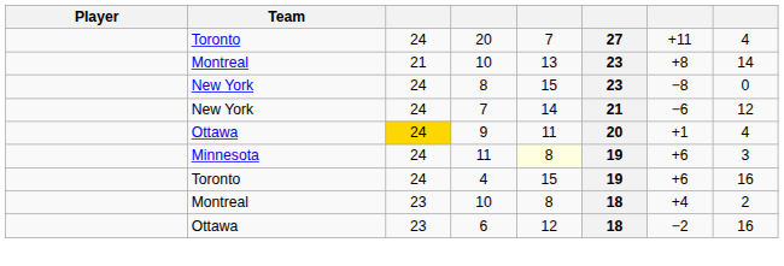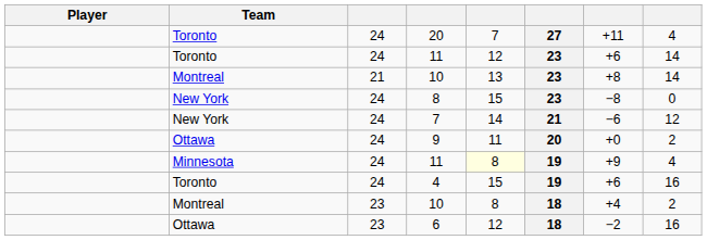 <table class="wikitable sortable" style="text-align: center">
 <tr>
 <th style="width: 12em;">Player</th>
 <th style="width: 13em;">Team</th>
 <th style="width: 4em;"></th>
 <th style="width: 4em;"></th>
 <th style="width: 4em;"></th>
 <th style="width: 4em;"></th>
 <th data-sort-type="number" style="width: 4em;"></th>
 <th style="width: 4em;"></th>
 </tr>
 <tr>
 <td style="text-align:left;"></td>
 <td style="text-align:left;"><a href='#'>Toronto</a></td>
 <td>24</td>
 <td>20</td>
 <td>7</td>
 <th>27</th>
 <td>+11</td>
 <td>4</td>
+</tr>
+<tr>
+<td style="text-align:left;"></td>
+<td style="text-align:left;">Toronto</td>
+<td>24</td>
+<td>11</td>
+<td>12</td>
+<th>23</th>
+<td>+6</td>
+<td>14</td>
 </tr>
 <tr>
 <td style="text-align:left;"></td>
 <td style="text-align:left;"><a href='#'>Montreal</a></td>
 <td>21</td>
 <td>10</td>
 <td>13</td>
 <th>23</th>
 <td>+8</td>
 <td>14</td>
 </tr>
 <tr>
 <td style="text-align:left;"></td>
 <td style="text-align:left;"><a href='#'>New York</a></td>
 <td>24</td>
 <td>8</td>
 <td>15</td>
 <th>23</th>
 <td>−8</td>
 <td>0</td>
 </tr>
 <tr>
 <td style="text-align:left;"></td>
 <td style="text-align:left;">New York</td>
 <td>24</td>
 <td>7</td>
 <td>14</td>
 <th>21</th>
 <td>−6</td>
 <td>12</td>
 </tr>
 <tr>
 <td style="text-align:left;"></td>
 <td style="text-align:left;"><a href='#'>Ottawa</a></td>
-<td style="background: gold;">24</td>
+<td>24</td>
 <td>9</td>
 <td>11</td>
 <th>20</th>
-<td>+1</td>
-<td>4</td>
+<td>+0</td>
+<td>2</td>
 </tr>
 <tr>
 <td style="text-align:left;"></td>
 <td style="text-align:left;"><a href='#'>Minnesota</a></td>
 <td>24</td>
 <td>11</td>
 <td style="background: lightyellow;">8</td>
 <th>19</th>
-<td>+6</td>
-<td>3</td>
+<td>+9</td>
+<td>4</td>
 </tr>
 <tr>
 <td style="text-align:left;"></td>
 <td style="text-align:left;">Toronto</td>
 <td>24</td>
 <td>4</td>
 <td>15</td>
 <th>19</th>
 <td>+6</td>
 <td>16</td>
 </tr>
 <tr>
 <td style="text-align:left;"></td>
 <td style="text-align:left;">Montreal</td>
 <td>23</td>
 <td>10</td>
 <td>8</td>
 <th>18</th>
 <td>+4</td>
 <td>2</td>
 </tr>
 <tr>
 <td style="text-align:left;"></td>
 <td style="text-align:left;">Ottawa</td>
 <td>23</td>
 <td>6</td>
 <td>12</td>
 <th>18</th>
 <td>−2</td>
 <td>16</td>
 </tr>
 </table>
